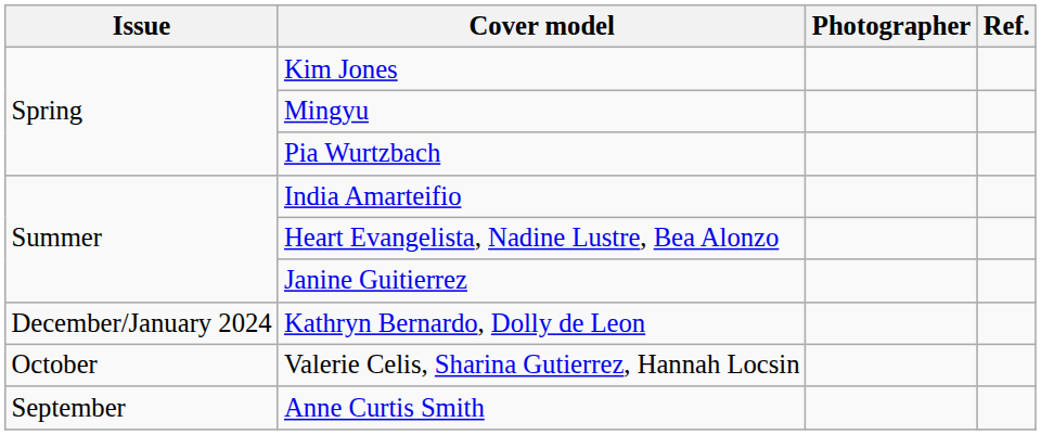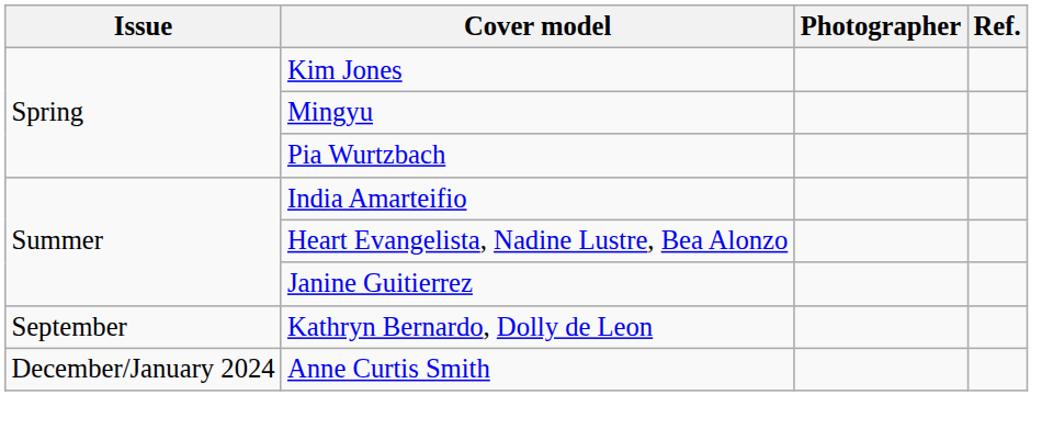 <table class="sortable wikitable">
 <tr>
 <th>Issue</th>
 <th>Cover model</th>
 <th>Photographer</th>
 <th>Ref.</th>
 </tr>
 <tr>
 <td colspan="1" rowspan="3">Spring</td>
 <td><a href='#'>Kim Jones</a></td>
 <td></td>
 <td></td>
 </tr>
 <tr>
 <td><a href='#'>Mingyu</a></td>
 <td></td>
 <td></td>
 </tr>
 <tr>
 <td><a href='#'>Pia Wurtzbach</a></td>
 <td></td>
 <td></td>
 </tr>
 <tr>
 <td colspan="1" rowspan="3">Summer</td>
 <td><a href='#'>India Amarteifio</a></td>
 <td></td>
 <td></td>
 </tr>
 <tr>
 <td><a href='#'>Heart Evangelista</a>, <a href='#'>Nadine Lustre</a>, <a href='#'>Bea Alonzo</a></td>
 <td></td>
 <td></td>
 </tr>
 <tr>
 <td><a href='#'>Janine Guitierrez</a></td>
 <td></td>
 <td></td>
 </tr>
 <tr>
-<td>December/January 2024</td>
+<td>September</td>
 <td><a href='#'>Kathryn Bernardo</a>, <a href='#'>Dolly de Leon</a></td>
 <td></td>
 <td></td>
 </tr>
 <tr>
-<td>October</td>
-<td>Valerie Celis, <a href='#'>Sharina Gutierrez</a>, Hannah Locsin</td>
-<td></td>
-<td></td>
-</tr>
-<tr>
-<td>September</td>
+<td>December/January 2024</td>
 <td><a href='#'>Anne Curtis Smith</a></td>
 <td></td>
 <td></td>
 </tr>
 </table>
